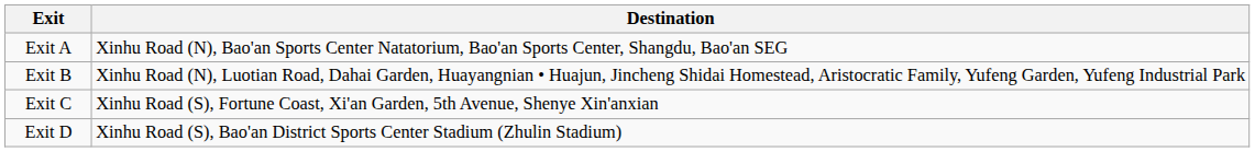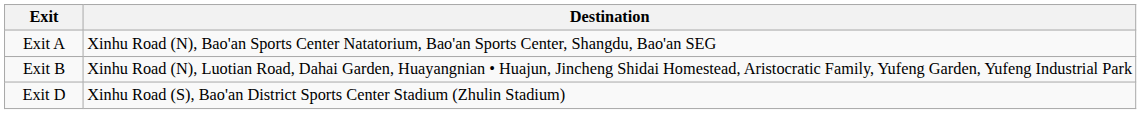 <table class="wikitable">
 <tr>
 <th style="width:70px">Exit</th>
 <th>Destination</th>
 </tr>
 <tr>
 <td align="center">Exit A</td>
 <td>Xinhu Road (N), Bao'an Sports Center Natatorium, Bao'an Sports Center, Shangdu, Bao'an SEG</td>
 </tr>
 <tr>
 <td align="center">Exit B</td>
 <td>Xinhu Road (N), Luotian Road, Dahai Garden, Huayangnian • Huajun, Jincheng Shidai Homestead, Aristocratic Family, Yufeng Garden, Yufeng Industrial Park</td>
 </tr>
 <tr>
-<td align="center">Exit C</td>
-<td>Xinhu Road (S), Fortune Coast, Xi'an Garden, 5th Avenue, Shenye Xin'anxian</td>
-</tr>
-<tr>
 <td align="center">Exit D</td>
 <td>Xinhu Road (S), Bao'an District Sports Center Stadium (Zhulin Stadium)</td>
 </tr>
 </table>
